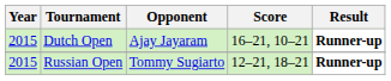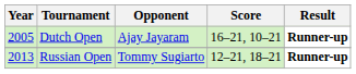 <table class="sortable wikitable" style="font-size: 90%;">
 <tr>
 <th>Year</th>
 <th>Tournament</th>
 <th>Opponent</th>
 <th>Score</th>
 <th>Result</th>
 </tr>
 <tr style="background:#D4F1C5">
-<td align="center"><a href='#'>2015</a></td>
+<td align="center"><a href='#'>2005</a></td>
 <td align="left"><a href='#'>Dutch Open</a></td>
 <td align="left"> <a href='#'>Ajay Jayaram</a></td>
 <td align="left">16–21, 10–21</td>
 <td style="text-align:left; background:white"> <strong>Runner-up</strong></td>
 </tr>
 <tr>
 </tr>
 <tr style="background:#D4F1C5">
-<td align="center"><a href='#'>2015</a></td>
+<td align="center"><a href='#'>2013</a></td>
 <td align="left"><a href='#'>Russian Open</a></td>
 <td align="left"> <a href='#'>Tommy Sugiarto</a></td>
 <td align="left">12–21, 18–21</td>
 <td style="text-align:left; background:white"> <strong>Runner-up</strong></td>
 </tr>
 </table>
